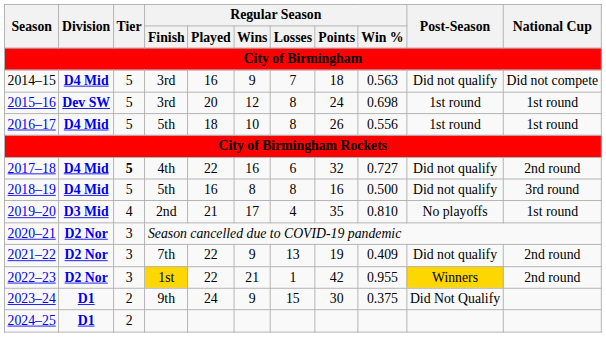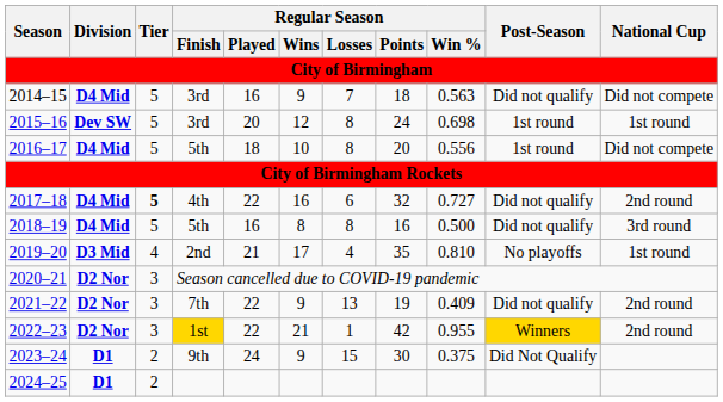 <table class="wikitable" style="font-size:100%;">
 <tr bgcolor="#efefef">
 <th rowspan="2">Season</th>
 <th rowspan="2">Division</th>
 <th rowspan="2">Tier</th>
 <th colspan="6">Regular Season</th>
 <th rowspan="2">Post-Season</th>
 <th rowspan="2">National Cup</th>
 </tr>
 <tr>
 <th>Finish</th>
 <th>Played</th>
 <th>Wins</th>
 <th>Losses</th>
 <th>Points</th>
 <th>Win %</th>
 </tr>
 <tr>
 <td colspan="13" align=center bgcolor="red"><span><strong>City of Birmingham</strong></span></td>
 </tr>
 <tr>
 <td style="text-align:center;">2014–15</td>
 <td style="text-align:center;"><strong><a href='#'>D4 Mid</a></strong></td>
 <td style="text-align:center;">5</td>
 <td style="text-align:center;">3rd</td>
 <td style="text-align:center;">16</td>
 <td style="text-align:center;">9</td>
 <td style="text-align:center;">7</td>
 <td style="text-align:center;">18</td>
 <td style="text-align:center;">0.563</td>
 <td style="text-align:center;">Did not qualify</td>
 <td style="text-align:center;">Did not compete</td>
 </tr>
 <tr>
 <td style="text-align:center;"><a href='#'>2015–16</a></td>
 <td style="text-align:center;"><strong><a href='#'>Dev SW</a></strong></td>
 <td style="text-align:center;">5</td>
 <td style="text-align:center;">3rd</td>
 <td style="text-align:center;">20</td>
 <td style="text-align:center;">12</td>
 <td style="text-align:center;">8</td>
 <td style="text-align:center;">24</td>
 <td style="text-align:center;">0.698</td>
 <td style="text-align:center;">1st round</td>
 <td style="text-align:center;">1st round</td>
 </tr>
 <tr>
 <td style="text-align:center;"><a href='#'>2016–17</a></td>
 <td style="text-align:center;"><strong><a href='#'>D4 Mid</a></strong></td>
 <td style="text-align:center;">5</td>
 <td style="text-align:center;">5th</td>
 <td style="text-align:center;">18</td>
 <td style="text-align:center;">10</td>
 <td style="text-align:center;">8</td>
-<td style="text-align:center;">26</td>
+<td style="text-align:center;">20</td>
 <td style="text-align:center;">0.556</td>
 <td style="text-align:center;">1st round</td>
-<td style="text-align:center;">1st round</td>
+<td style="text-align:center;">Did not compete</td>
 </tr>
 <tr>
 <td colspan="13" align=center bgcolor="red"><span><strong>City of Birmingham Rockets</strong></span></td>
 </tr>
 <tr>
 <td style="text-align:center;"><a href='#'>2017–18</a></td>
 <td style="text-align:center;"><strong><a href='#'>D4 Mid</a></strong></td>
 <td style="text-align:center;"><strong>5</strong></td>
 <td style="text-align:center;">4th</td>
 <td style="text-align:center;">22</td>
 <td style="text-align:center;">16</td>
 <td style="text-align:center;">6</td>
 <td style="text-align:center;">32</td>
 <td style="text-align:center;">0.727</td>
 <td style="text-align:center;">Did not qualify</td>
 <td style="text-align:center;">2nd round</td>
 </tr>
 <tr>
 <td style="text-align:center;"><a href='#'>2018–19</a></td>
 <td style="text-align:center;"><strong><a href='#'>D4 Mid</a></strong></td>
 <td style="text-align:center;">5</td>
 <td style="text-align:center;">5th</td>
 <td style="text-align:center;">16</td>
 <td style="text-align:center;">8</td>
 <td style="text-align:center;">8</td>
 <td style="text-align:center;">16</td>
 <td style="text-align:center;">0.500</td>
 <td style="text-align:center;">Did not qualify</td>
 <td style="text-align:center;">3rd round</td>
 </tr>
 <tr>
 <td style="text-align:center;"><a href='#'>2019–20</a></td>
 <td style="text-align:center;"><strong><a href='#'>D3 Mid</a></strong></td>
 <td style="text-align:center;">4</td>
 <td style="text-align:center;">2nd</td>
 <td style="text-align:center;">21</td>
 <td style="text-align:center;">17</td>
 <td style="text-align:center;">4</td>
 <td style="text-align:center;">35</td>
 <td style="text-align:center;">0.810</td>
 <td style="text-align:center;">No playoffs</td>
 <td style="text-align:center;">1st round</td>
 </tr>
 <tr>
 <td style="text-align:center;"><a href='#'>2020–21</a></td>
 <td style="text-align:center;"><strong><a href='#'>D2 Nor</a></strong></td>
 <td style="text-align:center;">3</td>
 <td colspan=8><em>Season cancelled due to COVID-19 pandemic</em></td>
 </tr>
 <tr>
 <td style="text-align:center;"><a href='#'>2021–22</a></td>
 <td style="text-align:center;"><strong><a href='#'>D2 Nor</a></strong></td>
 <td style="text-align:center;">3</td>
 <td style="text-align:center;">7th</td>
 <td style="text-align:center;">22</td>
 <td style="text-align:center;">9</td>
 <td style="text-align:center;">13</td>
 <td style="text-align:center;">19</td>
 <td style="text-align:center;">0.409</td>
 <td style="text-align:center;">Did not qualify</td>
 <td style="text-align:center;">2nd round</td>
 </tr>
 <tr>
 <td style="text-align:center;"><a href='#'>2022–23</a></td>
 <td style="text-align:center;"><strong><a href='#'>D2 Nor</a></strong></td>
 <td style="text-align:center;">3</td>
 <td style="text-align:center;"bgcolor=gold>1st</td>
 <td style="text-align:center;">22</td>
 <td style="text-align:center;">21</td>
 <td style="text-align:center;">1</td>
 <td style="text-align:center;">42</td>
 <td style="text-align:center;">0.955</td>
 <td style="text-align:center;"bgcolor=gold>Winners</td>
 <td style="text-align:center;">2nd round</td>
 </tr>
 <tr>
 <td style="text-align:center;"><a href='#'>2023–24</a></td>
 <td style="text-align:center;"><strong><a href='#'>D1</a></strong></td>
 <td style="text-align:center;">2</td>
 <td style="text-align:center;">9th</td>
 <td style="text-align:center;">24</td>
 <td style="text-align:center;">9</td>
 <td style="text-align:center;">15</td>
 <td style="text-align:center;">30</td>
 <td style="text-align:center;">0.375</td>
 <td style="text-align:center;">Did Not Qualify</td>
 <td style="text-align:center;"></td>
 </tr>
 <tr>
 <td style="text-align:center;"><a href='#'>2024–25</a></td>
 <td style="text-align:center;"><strong><a href='#'>D1</a></strong></td>
 <td style="text-align:center;">2</td>
 <td style="text-align:center;"></td>
 <td style="text-align:center;"></td>
 <td style="text-align:center;"></td>
 <td style="text-align:center;"></td>
 <td style="text-align:center;"></td>
 <td style="text-align:center;"></td>
 <td style="text-align:center;"></td>
 <td style="text-align:center;"></td>
 </tr>
 </table>
